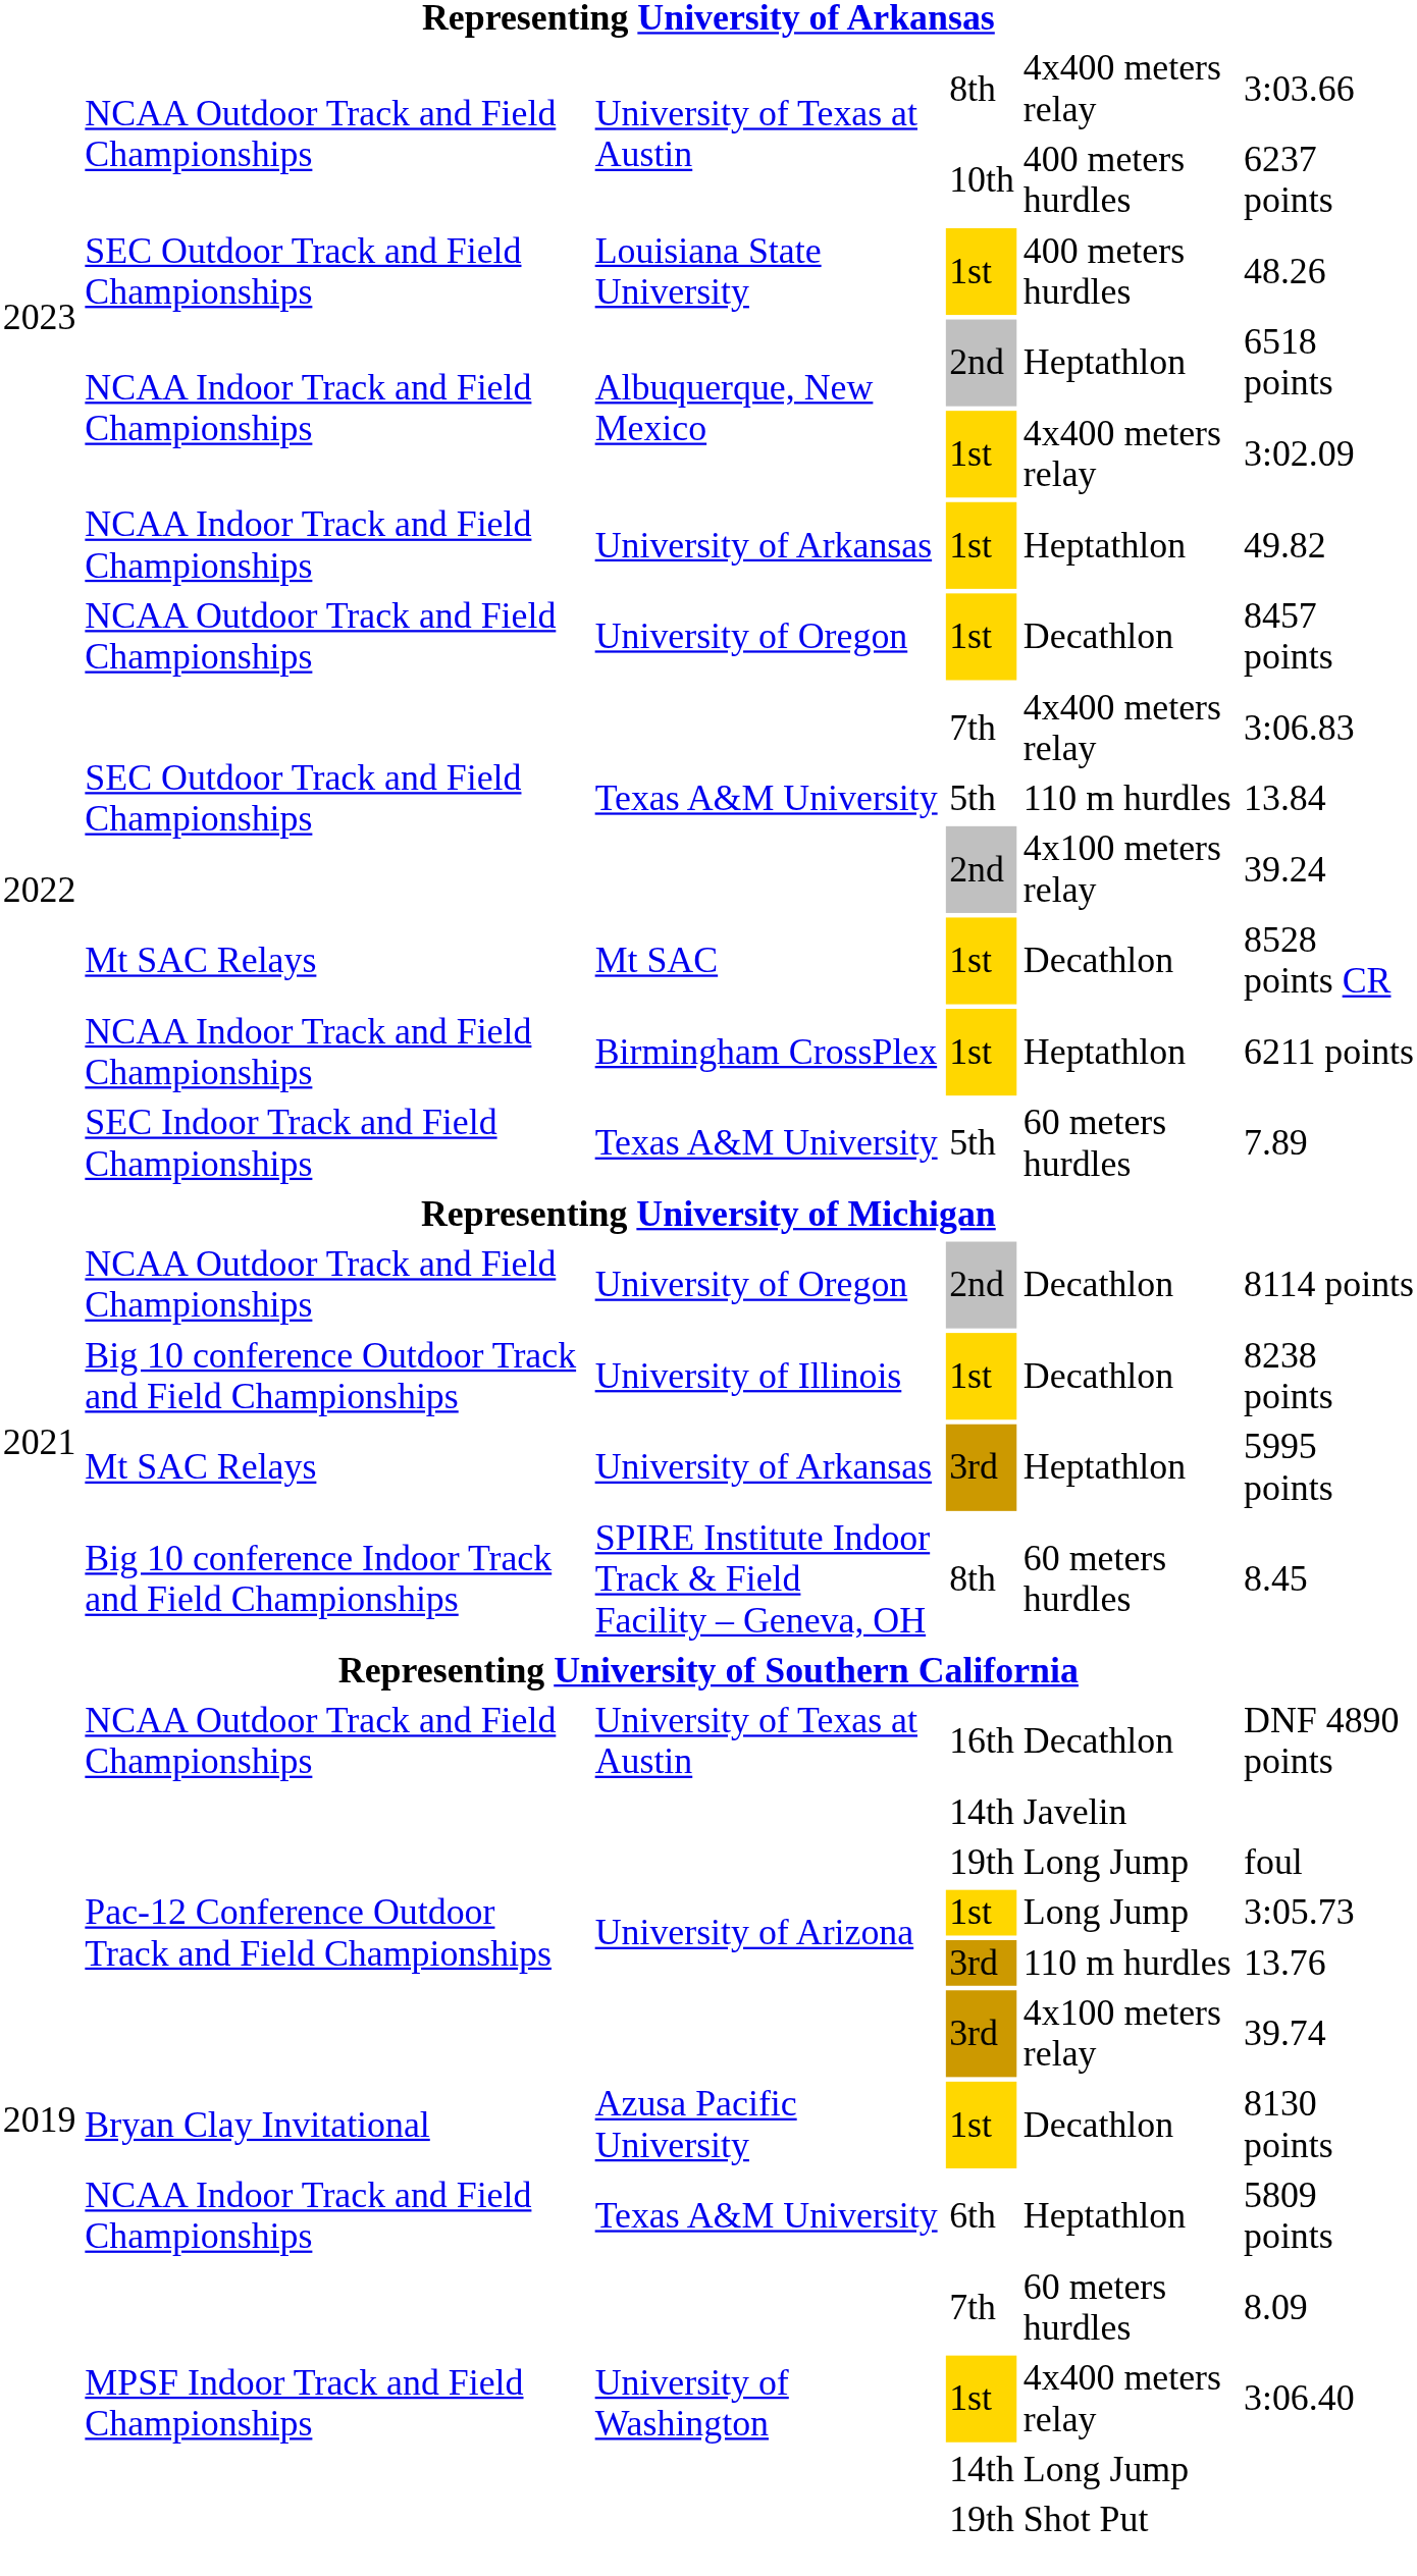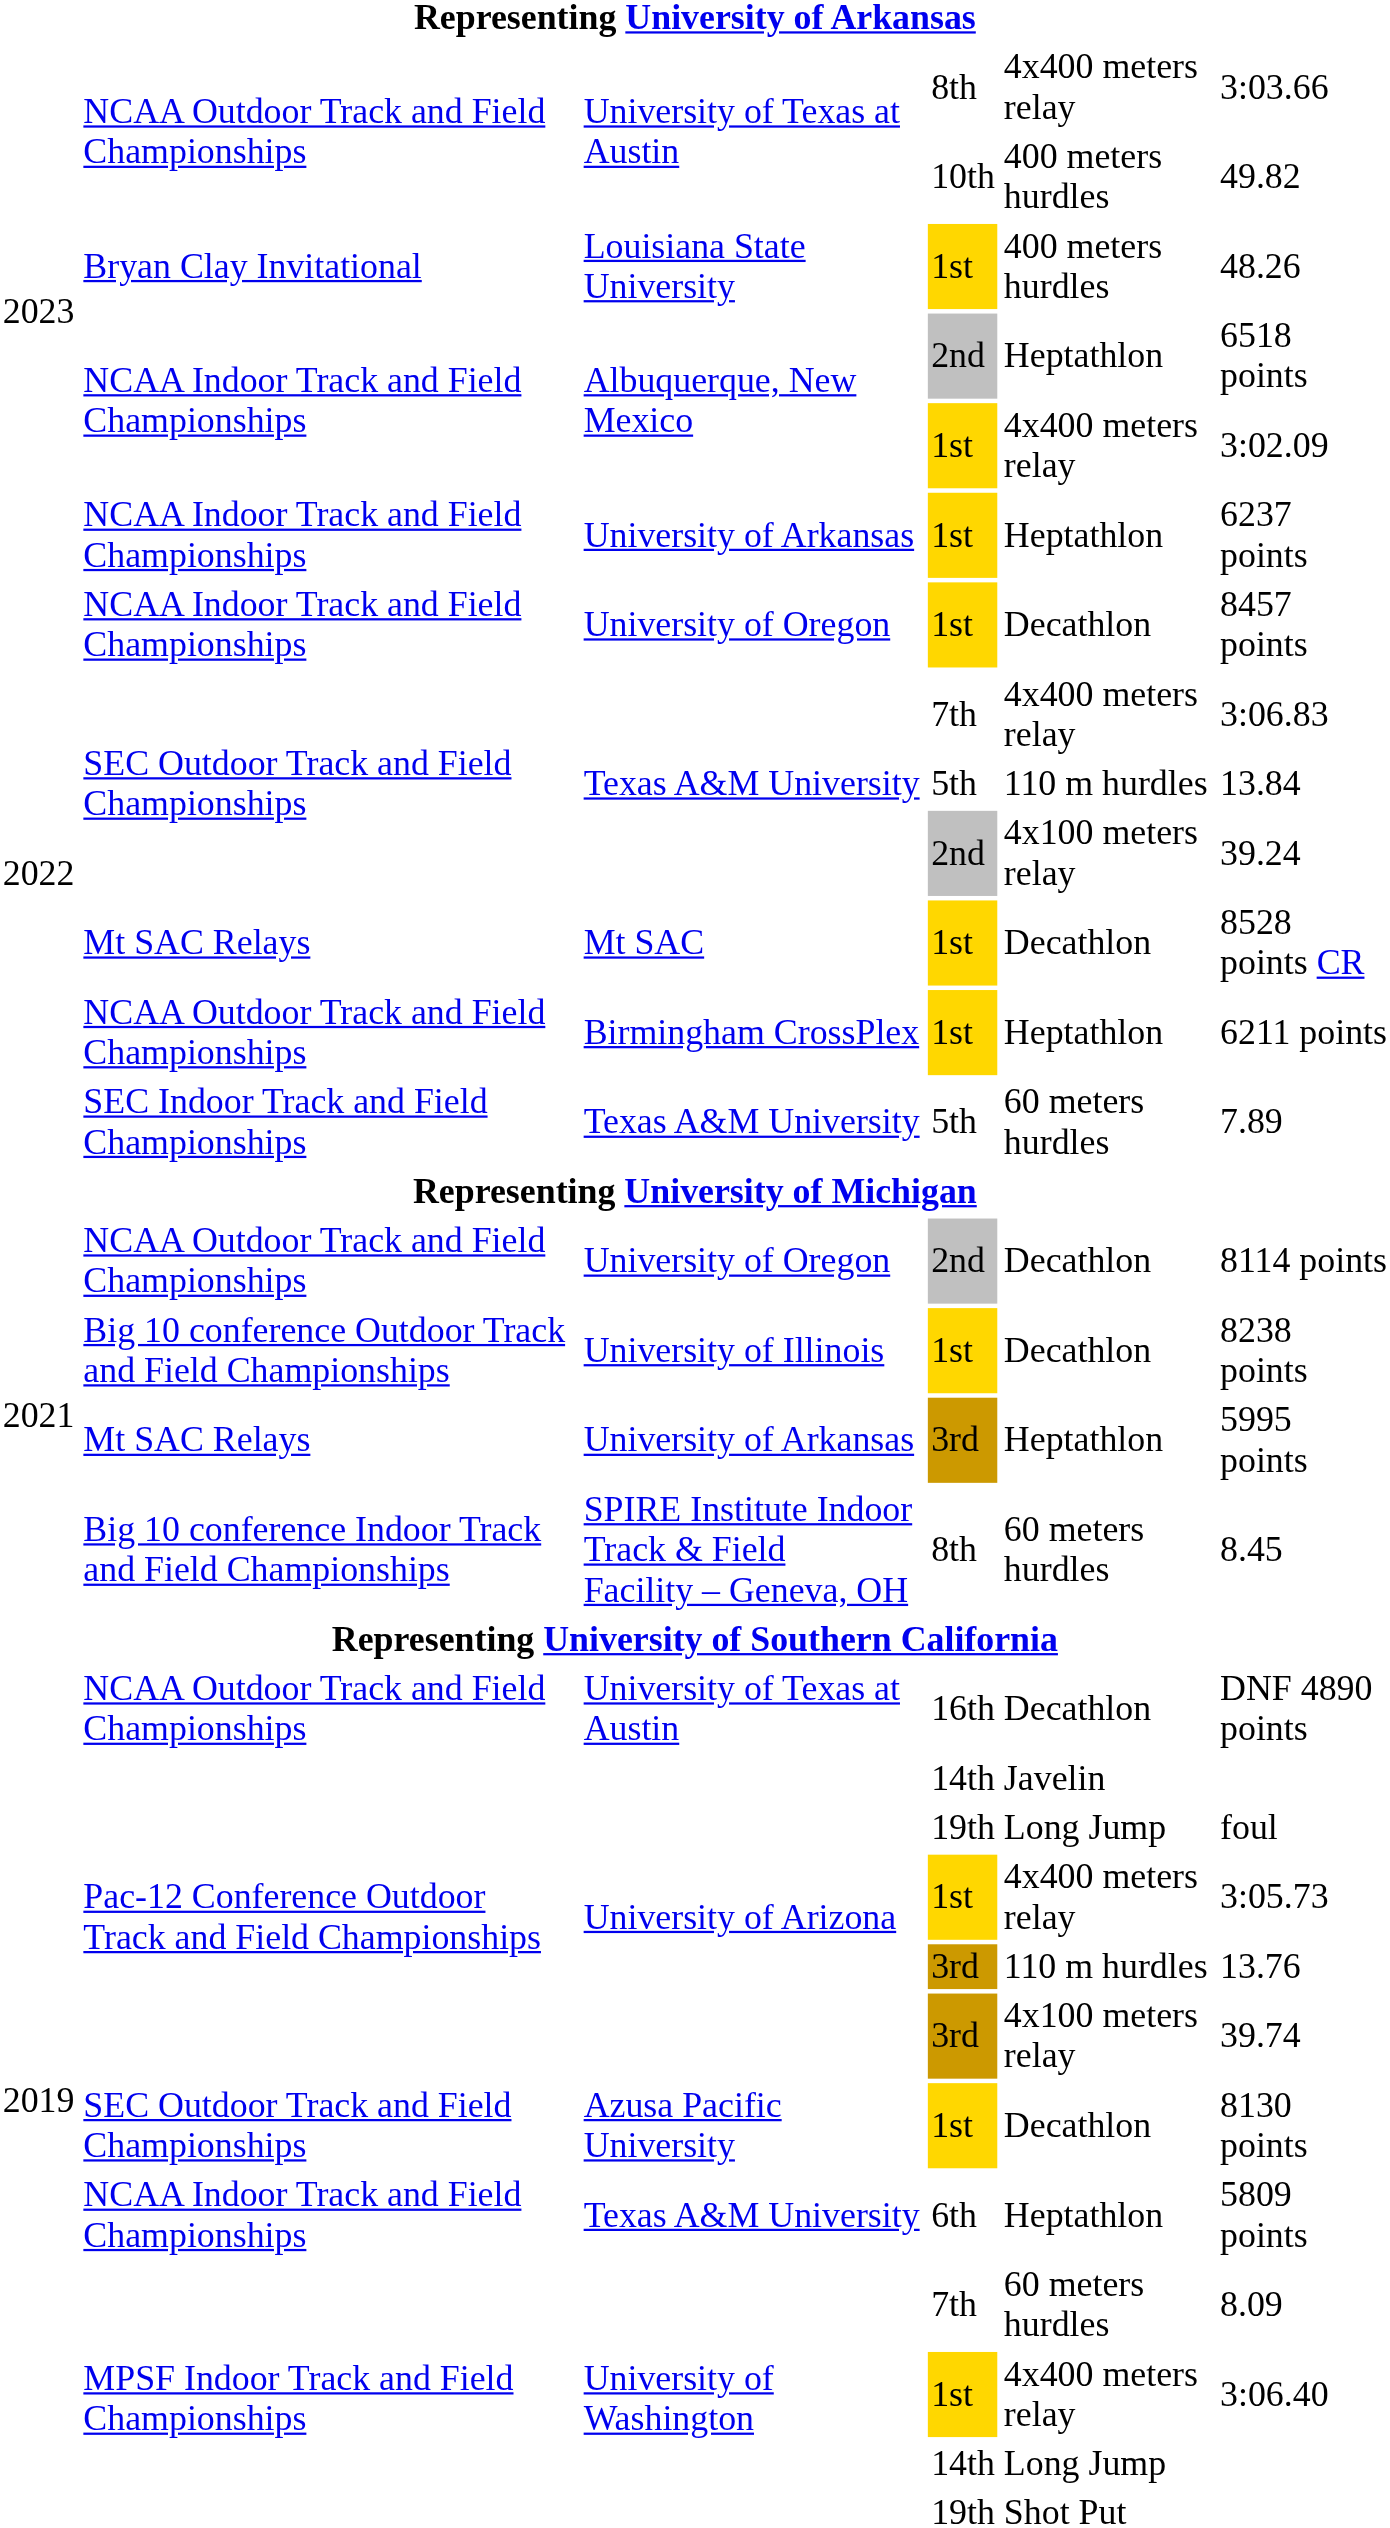 <table>
 <tr>
 <th colspan=6>Representing <a href='#'>University of Arkansas</a></th>
 </tr>
 <tr>
 <td rowspan=6>2023</td>
 <td rowspan=2><a href='#'>NCAA Outdoor Track and Field Championships</a></td>
 <td rowspan=2><a href='#'>University of Texas at Austin</a></td>
 <td>8th</td>
 <td>4x400 meters relay</td>
 <td>3:03.66</td>
 </tr>
 <tr>
 <td>10th</td>
 <td>400 meters hurdles</td>
-<td>6237 points</td>
+<td>49.82</td>
 </tr>
 <tr>
-<td rowspan=1><a href='#'>SEC Outdoor Track and Field Championships</a></td>
+<td><a href='#'>Bryan Clay Invitational</a></td>
 <td rowspan=1><a href='#'>Louisiana State University</a></td>
 <td bgcolor=gold>1st</td>
 <td>400 meters hurdles</td>
 <td>48.26</td>
 </tr>
 <tr>
 <td rowspan=2><a href='#'>NCAA Indoor Track and Field Championships</a></td>
 <td rowspan=2><a href='#'>Albuquerque, New Mexico</a></td>
 <td bgcolor=silver>2nd</td>
 <td>Heptathlon</td>
 <td>6518 points</td>
 </tr>
 <tr>
 <td bgcolor=gold>1st</td>
 <td>4x400 meters relay</td>
 <td>3:02.09</td>
 </tr>
 <tr>
 <td><a href='#'>NCAA Indoor Track and Field Championships</a></td>
 <td rowspan=1><a href='#'>University of Arkansas</a></td>
 <td bgcolor=gold>1st</td>
 <td>Heptathlon</td>
-<td>49.82</td>
+<td>6237 points</td>
 </tr>
 <tr>
 <td rowspan=7>2022</td>
-<td rowspan=1><a href='#'>NCAA Outdoor Track and Field Championships</a></td>
+<td><a href='#'>NCAA Indoor Track and Field Championships</a></td>
 <td rowspan=1><a href='#'>University of Oregon</a></td>
 <td bgcolor=gold>1st</td>
 <td>Decathlon</td>
 <td>8457 points</td>
 </tr>
 <tr>
 <td rowspan=3><a href='#'>SEC Outdoor Track and Field Championships</a></td>
 <td rowspan=3><a href='#'>Texas A&M University</a></td>
 <td>7th</td>
 <td>4x400 meters relay</td>
 <td>3:06.83</td>
 </tr>
 <tr>
 <td>5th</td>
 <td>110 m hurdles</td>
 <td>13.84</td>
 </tr>
 <tr>
 <td bgcolor=silver>2nd</td>
 <td>4x100 meters relay</td>
 <td>39.24</td>
 </tr>
 <tr>
 <td><a href='#'>Mt SAC Relays</a></td>
 <td rowspan=1><a href='#'>Mt SAC</a></td>
 <td bgcolor=gold>1st</td>
 <td>Decathlon</td>
 <td>8528 points <a href='#'>CR</a></td>
 </tr>
 <tr>
-<td><a href='#'>NCAA Indoor Track and Field Championships</a></td>
+<td rowspan=1><a href='#'>NCAA Outdoor Track and Field Championships</a></td>
 <td rowspan=1><a href='#'>Birmingham CrossPlex</a></td>
 <td bgcolor=gold>1st</td>
 <td>Heptathlon</td>
 <td>6211 points</td>
 </tr>
 <tr>
 <td><a href='#'>SEC Indoor Track and Field Championships</a></td>
 <td rowspan=1><a href='#'>Texas A&M University</a></td>
 <td>5th</td>
 <td>60 meters hurdles</td>
 <td>7.89</td>
 </tr>
 <tr>
 <th colspan=6>Representing <a href='#'>University of Michigan</a></th>
 </tr>
 <tr>
 <td rowspan=4>2021</td>
 <td rowspan=1><a href='#'>NCAA Outdoor Track and Field Championships</a></td>
 <td rowspan=1><a href='#'>University of Oregon</a></td>
 <td bgcolor=silver>2nd</td>
 <td>Decathlon</td>
 <td>8114 points</td>
 </tr>
 <tr>
 <td rowspan=1><a href='#'>Big 10 conference Outdoor Track and Field Championships</a></td>
 <td rowspan=1><a href='#'>University of Illinois</a></td>
 <td bgcolor=gold>1st</td>
 <td>Decathlon</td>
 <td>8238 points</td>
 </tr>
 <tr>
 <td><a href='#'>Mt SAC Relays</a></td>
 <td rowspan=1><a href='#'>University of Arkansas</a></td>
 <td bgcolor=cc9900>3rd</td>
 <td>Heptathlon</td>
 <td>5995 points</td>
 </tr>
 <tr>
 <td rowspan=1><a href='#'>Big 10 conference Indoor Track and Field Championships</a></td>
 <td rowspan=1><a href='#'>SPIRE Institute Indoor Track & Field<br>Facility – Geneva, OH</a></td>
 <td>8th</td>
 <td>60 meters hurdles</td>
 <td>8.45</td>
 </tr>
 <tr>
 <th colspan=6>Representing <a href='#'>University of Southern California</a></th>
 </tr>
 <tr>
 <td rowspan=12>2019</td>
 <td rowspan=1><a href='#'>NCAA Outdoor Track and Field Championships</a></td>
 <td rowspan=1><a href='#'>University of Texas at Austin</a></td>
 <td>16th</td>
 <td>Decathlon</td>
 <td>DNF 4890 points</td>
 </tr>
 <tr>
 <td rowspan=5><a href='#'>Pac-12 Conference Outdoor Track and Field Championships</a></td>
 <td rowspan=5><a href='#'>University of Arizona</a></td>
 <td>14th</td>
 <td>Javelin</td>
 <td></td>
 </tr>
 <tr>
 <td>19th</td>
 <td>Long Jump</td>
 <td>foul</td>
 </tr>
 <tr>
 <td bgcolor=gold>1st</td>
-<td>Long Jump</td>
+<td>4x400 meters relay</td>
 <td>3:05.73</td>
 </tr>
 <tr>
 <td bgcolor=cc9900>3rd</td>
 <td>110 m hurdles</td>
 <td>13.76</td>
 </tr>
 <tr>
 <td bgcolor=cc9900>3rd</td>
 <td>4x100 meters relay</td>
 <td>39.74</td>
 </tr>
 <tr>
-<td><a href='#'>Bryan Clay Invitational</a></td>
+<td rowspan=1><a href='#'>SEC Outdoor Track and Field Championships</a></td>
 <td><a href='#'>Azusa Pacific University</a></td>
 <td bgcolor=gold>1st</td>
 <td>Decathlon</td>
 <td>8130 points</td>
 </tr>
 <tr>
 <td rowspan=1><a href='#'>NCAA Indoor Track and Field Championships</a></td>
 <td rowspan=1><a href='#'>Texas A&M University</a></td>
 <td>6th</td>
 <td>Heptathlon</td>
 <td>5809 points</td>
 </tr>
 <tr>
 <td rowspan=4><a href='#'>MPSF Indoor Track and Field Championships</a></td>
 <td rowspan=4><a href='#'>University of Washington</a></td>
 <td>7th</td>
 <td>60 meters hurdles</td>
 <td>8.09</td>
 </tr>
 <tr>
 <td bgcolor=gold>1st</td>
 <td>4x400 meters relay</td>
 <td>3:06.40</td>
 </tr>
 <tr>
 <td>14th</td>
 <td>Long Jump</td>
 <td></td>
 </tr>
 <tr>
 <td>19th</td>
 <td>Shot Put</td>
 <td></td>
 </tr>
 </table>
